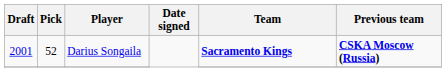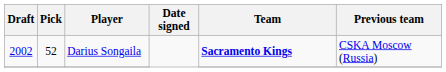 <table class="wikitable sortable" style="text-align:left">
 <tr>
 <th style="width:40px">Draft</th>
 <th style="width:30px">Pick</th>
 <th style="width:170px">Player</th>
 <th style="width:80px">Date signed</th>
 <th style="width:295px">Team</th>
 <th style="width:225px">Previous team</th>
 </tr>
 <tr>
-<td align=center><a href='#'>2001</a></td>
+<td align=center><a href='#'>2002</a></td>
 <td align=center>52</td>
 <td><a href='#'>Darius Songaila</a></td>
 <td rowspan=2 style="text-align:center"></td>
 <td><strong><a href='#'>Sacramento Kings</a></strong></td>
-<td><strong><a href='#'>CSKA Moscow</a> (<a href='#'>Russia</a>)</strong></td>
+<td><a href='#'>CSKA Moscow</a> (<a href='#'>Russia</a>)</td>
 </tr>
 <tr>
 </tr>
 </table>
